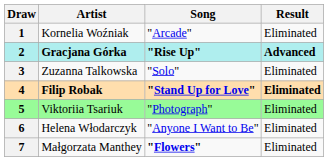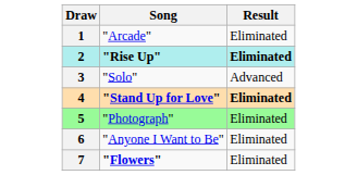 <table class="sortable wikitable plainrowheaders" style="margin: 1em auto 1em auto;">
 <tr>
 <th scope="col">Draw</th>
-<th scope="col">Artist</th>
 <th scope="col">Song</th>
 <th scope="col">Result</th>
 </tr>
 <tr>
 <th scope="row" style="text-align:center;">1</th>
-<td>Kornelia Woźniak</td>
 <td>"<a href='#'>Arcade</a>"</td>
 <td>Eliminated</td>
 </tr>
 <tr style="font-weight:bold; background:paleturquoise;">
 <th scope="row" style="text-align:center; font-weight:bold; background:paleturquoise;">2</th>
-<td>Gracjana Górka</td>
 <td>"Rise Up"</td>
-<td>Advanced</td>
+<td>Eliminated</td>
 </tr>
 <tr>
 <th scope="row" style="text-align:center;">3</th>
-<td>Zuzanna Talkowska</td>
 <td>"<a href='#'>Solo</a>"</td>
-<td>Eliminated</td>
+<td>Advanced</td>
 </tr>
 <tr style="font-weight:bold; background:navajowhite;">
 <th scope="row" style="text-align:center; font-weight:bold; background:navajowhite;">4</th>
-<td>Filip Robak</td>
 <td>"<a href='#'>Stand Up for Love</a>"</td>
 <td>Eliminated</td>
 </tr>
 <tr style="background:palegreen;">
 <th scope="row" style="text-align:center; background:palegreen;">5</th>
-<td>Viktoriia Tsariuk</td>
 <td>"<a href='#'>Photograph</a>"</td>
 <td>Eliminated</td>
 </tr>
 <tr>
 <th scope="row" style="text-align:center;">6</th>
-<td>Helena Włodarczyk</td>
 <td>"<a href='#'>Anyone I Want to Be</a>"</td>
 <td>Eliminated</td>
 </tr>
 <tr>
 <th scope="row" style="text-align:center;">7</th>
-<td>Małgorzata Manthey</td>
 <td><strong>"<a href='#'>Flowers</a>"</strong></td>
 <td>Eliminated</td>
 </tr>
 </table>
